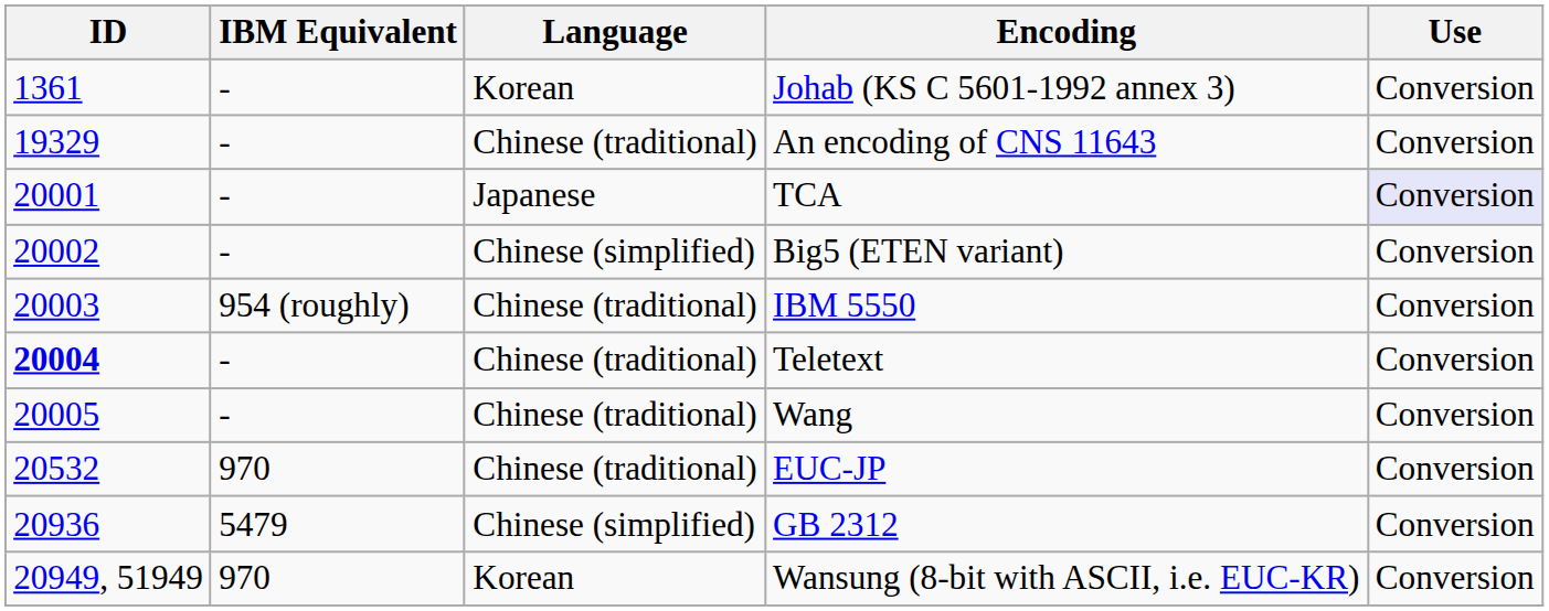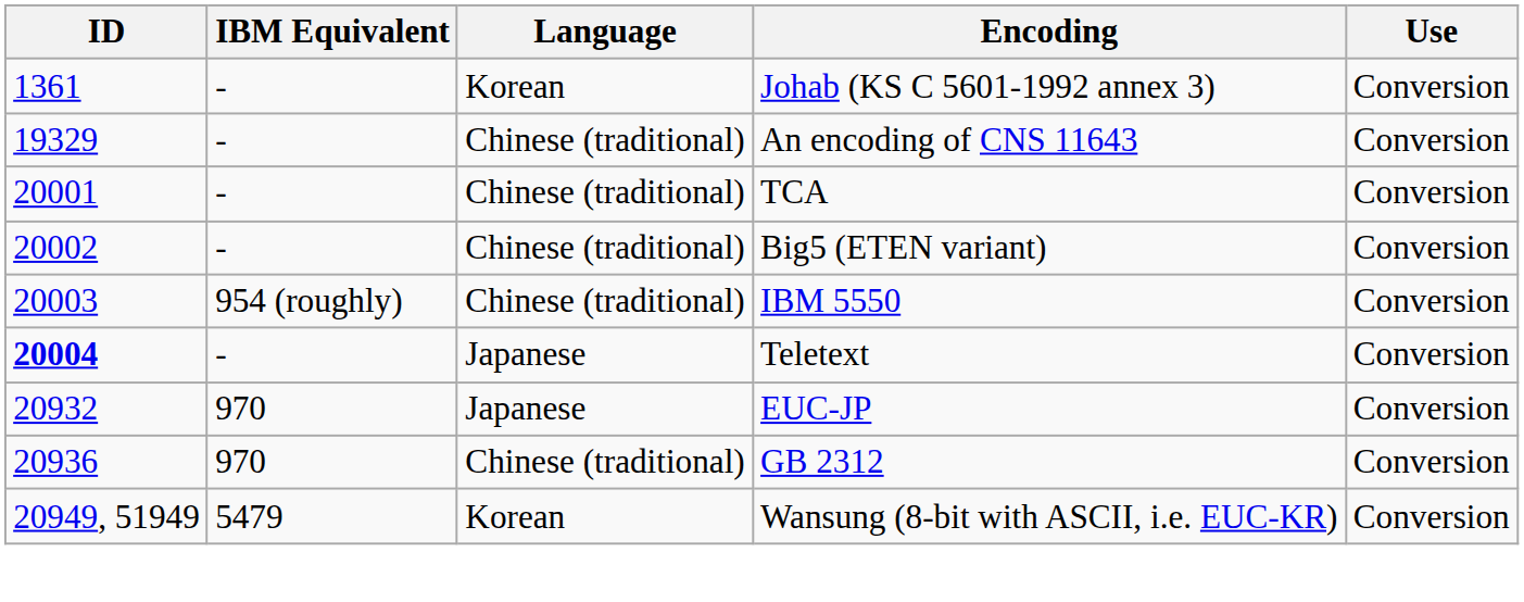 <table class="wikitable sortable">
 <tr>
 <th>ID</th>
 <th data-sort-type="number">IBM Equivalent</th>
 <th>Language</th>
 <th>Encoding</th>
 <th>Use</th>
 </tr>
 <tr>
 <td><a href='#'>1361</a></td>
 <td>-</td>
 <td>Korean</td>
 <td><a href='#'>Johab</a> (KS C 5601-1992 annex 3)</td>
 <td>Conversion</td>
 </tr>
 <tr>
 <td><a href='#'>19329</a></td>
 <td>-</td>
 <td>Chinese (traditional)</td>
 <td>An encoding of <a href='#'>CNS 11643</a></td>
 <td>Conversion</td>
 </tr>
 <tr>
 <td><a href='#'>20001</a></td>
 <td>-</td>
-<td>Japanese</td>
+<td>Chinese (traditional)</td>
 <td>TCA</td>
-<td style="background: lavender;">Conversion</td>
+<td>Conversion</td>
 </tr>
 <tr>
 <td><a href='#'>20002</a></td>
 <td>-</td>
-<td>Chinese (simplified)</td>
+<td>Chinese (traditional)</td>
 <td>Big5 (ETEN variant)</td>
 <td>Conversion</td>
 </tr>
 <tr>
 <td><a href='#'>20003</a></td>
 <td>954 (roughly)</td>
 <td>Chinese (traditional)</td>
 <td><a href='#'>IBM 5550</a></td>
 <td>Conversion</td>
 </tr>
 <tr>
 <td><strong><a href='#'>20004</a></strong></td>
 <td>-</td>
-<td>Chinese (traditional)</td>
+<td>Japanese</td>
 <td>Teletext</td>
 <td>Conversion</td>
 </tr>
 <tr>
-<td><a href='#'>20005</a></td>
-<td>-</td>
-<td>Chinese (traditional)</td>
-<td>Wang</td>
-<td>Conversion</td>
-</tr>
-<tr>
-<td><a href='#'>20532</a></td>
+<td><a href='#'>20932</a></td>
 <td>970</td>
-<td>Chinese (traditional)</td>
+<td>Japanese</td>
 <td><a href='#'>EUC-JP</a></td>
 <td>Conversion</td>
 </tr>
 <tr>
 <td><a href='#'>20936</a></td>
-<td>5479</td>
-<td>Chinese (simplified)</td>
+<td>970</td>
+<td>Chinese (traditional)</td>
 <td><a href='#'>GB 2312</a></td>
 <td>Conversion</td>
 </tr>
 <tr>
 <td><a href='#'>20949</a>, 51949</td>
-<td>970</td>
+<td>5479</td>
 <td>Korean</td>
 <td>Wansung (8-bit with ASCII, i.e. <a href='#'>EUC-KR</a>)</td>
 <td>Conversion</td>
 </tr>
 </table>
